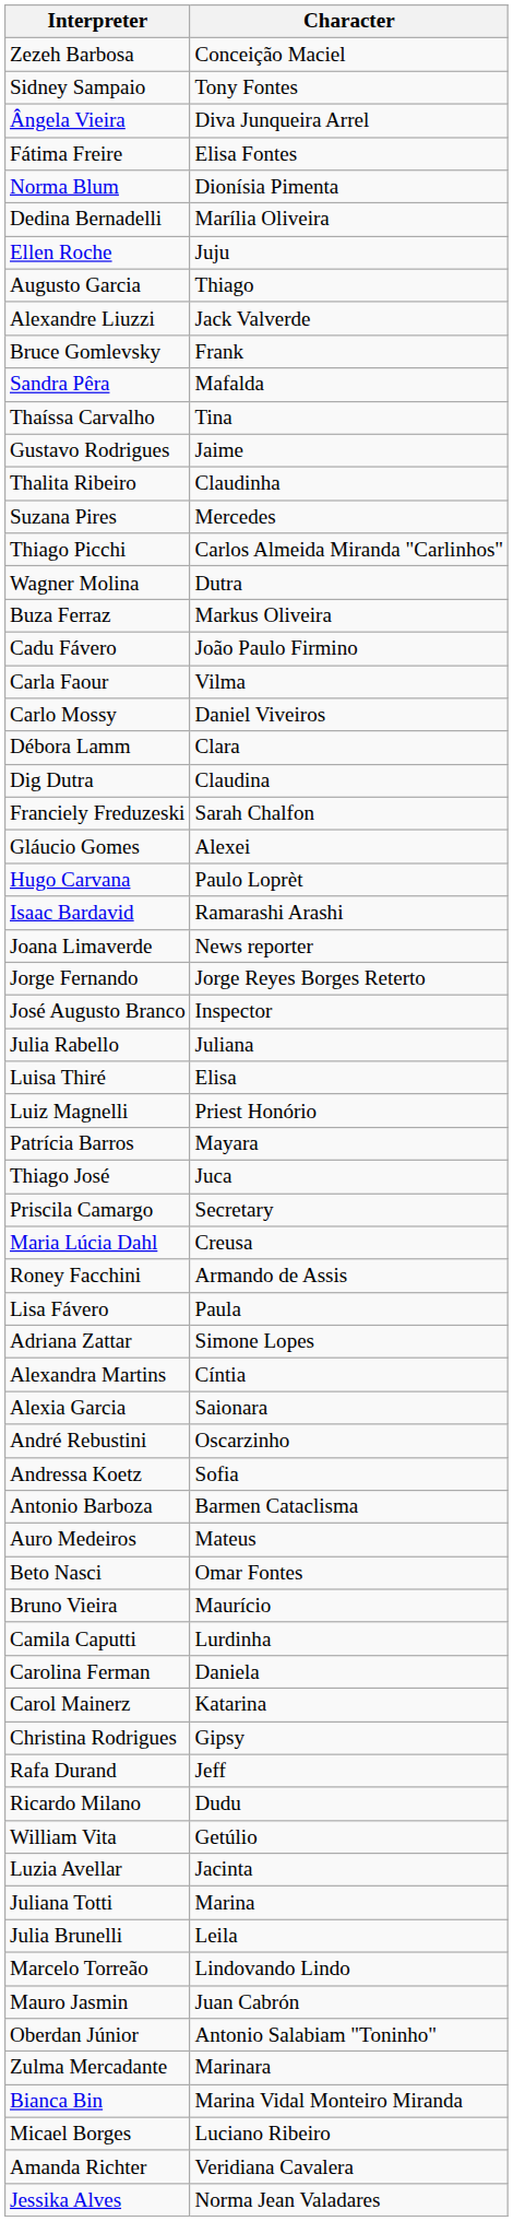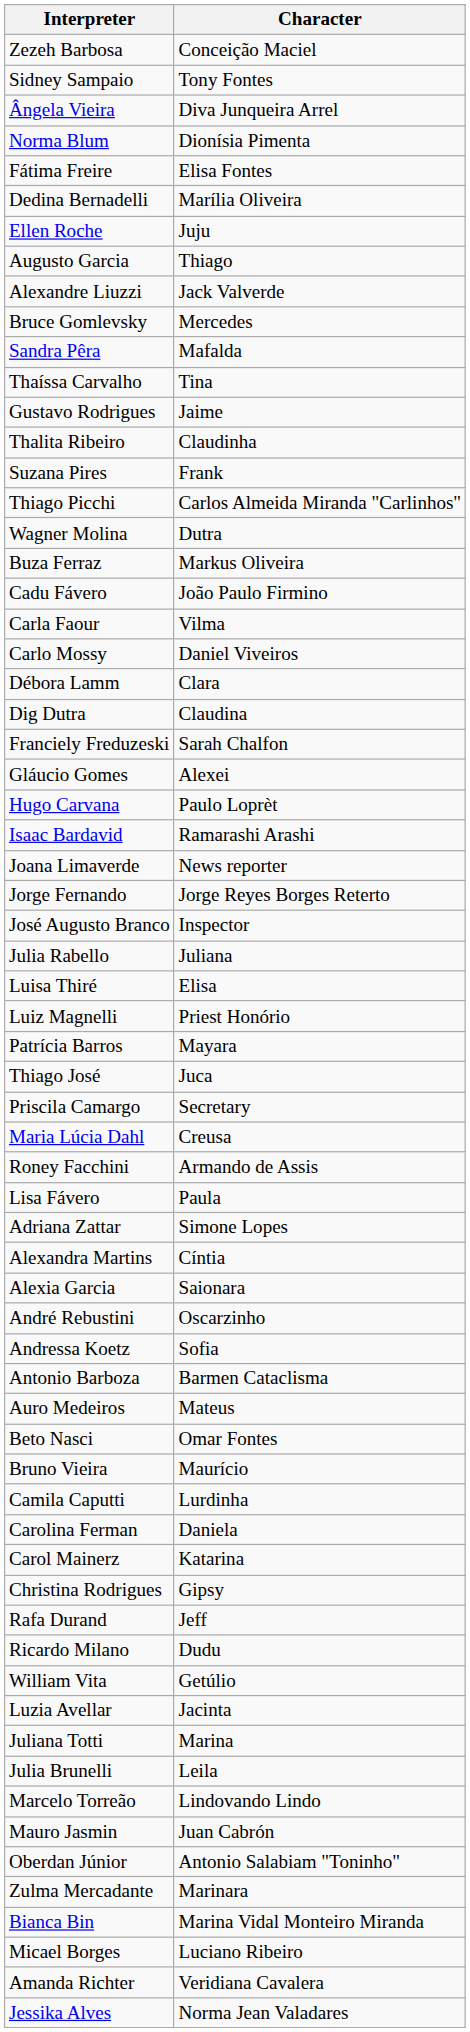 <table class="wikitable">
 <tr>
 <th>Interpreter</th>
 <th>Character</th>
 </tr>
 <tr>
 <td>Zezeh Barbosa</td>
 <td>Conceição Maciel</td>
 </tr>
 <tr>
 <td>Sidney Sampaio</td>
 <td>Tony Fontes</td>
 </tr>
 <tr>
 <td><a href='#'>Ângela Vieira</a></td>
 <td>Diva Junqueira Arrel</td>
 </tr>
 <tr>
+<td><a href='#'>Norma Blum</a></td>
+<td>Dionísia Pimenta</td>
+</tr>
+<tr>
 <td>Fátima Freire</td>
 <td>Elisa Fontes</td>
-</tr>
-<tr>
-<td><a href='#'>Norma Blum</a></td>
-<td>Dionísia Pimenta</td>
 </tr>
 <tr>
 <td>Dedina Bernadelli</td>
 <td>Marília Oliveira</td>
 </tr>
 <tr>
 <td><a href='#'>Ellen Roche</a></td>
 <td>Juju</td>
 </tr>
 <tr>
 <td>Augusto Garcia</td>
 <td>Thiago</td>
 </tr>
 <tr>
 <td>Alexandre Liuzzi</td>
 <td>Jack Valverde</td>
 </tr>
 <tr>
 <td>Bruce Gomlevsky</td>
-<td>Frank</td>
+<td>Mercedes</td>
 </tr>
 <tr>
 <td><a href='#'>Sandra Pêra</a></td>
 <td>Mafalda</td>
 </tr>
 <tr>
 <td>Thaíssa Carvalho</td>
 <td>Tina</td>
 </tr>
 <tr>
 <td>Gustavo Rodrigues</td>
 <td>Jaime</td>
 </tr>
 <tr>
 <td>Thalita Ribeiro</td>
 <td>Claudinha</td>
 </tr>
 <tr>
 <td>Suzana Pires</td>
-<td>Mercedes</td>
+<td>Frank</td>
 </tr>
 <tr>
 <td>Thiago Picchi</td>
 <td>Carlos Almeida Miranda "Carlinhos"</td>
 </tr>
 <tr>
 <td>Wagner Molina</td>
 <td>Dutra</td>
 </tr>
 <tr>
 <td>Buza Ferraz</td>
 <td>Markus Oliveira</td>
 </tr>
 <tr>
 <td>Cadu Fávero</td>
 <td>João Paulo Firmino</td>
 </tr>
 <tr>
 <td>Carla Faour</td>
 <td>Vilma</td>
 </tr>
 <tr>
 <td>Carlo Mossy</td>
 <td>Daniel Viveiros</td>
 </tr>
 <tr>
 <td>Débora Lamm</td>
 <td>Clara</td>
 </tr>
 <tr>
 <td>Dig Dutra</td>
 <td>Claudina</td>
 </tr>
 <tr>
 <td>Franciely Freduzeski</td>
 <td>Sarah Chalfon</td>
 </tr>
 <tr>
 <td>Gláucio Gomes</td>
 <td>Alexei</td>
 </tr>
 <tr>
 <td><a href='#'>Hugo Carvana</a></td>
 <td>Paulo Loprèt</td>
 </tr>
 <tr>
 <td><a href='#'>Isaac Bardavid</a></td>
 <td>Ramarashi Arashi</td>
 </tr>
 <tr>
 <td>Joana Limaverde</td>
 <td>News reporter</td>
 </tr>
 <tr>
 <td>Jorge Fernando</td>
 <td>Jorge Reyes Borges Reterto</td>
 </tr>
 <tr>
 <td>José Augusto Branco</td>
 <td>Inspector</td>
 </tr>
 <tr>
 <td>Julia Rabello</td>
 <td>Juliana</td>
 </tr>
 <tr>
 <td>Luisa Thiré</td>
 <td>Elisa</td>
 </tr>
 <tr>
 <td>Luiz Magnelli</td>
 <td>Priest Honório</td>
 </tr>
 <tr>
 <td>Patrícia Barros</td>
 <td>Mayara</td>
 </tr>
 <tr>
 <td>Thiago José</td>
 <td>Juca</td>
 </tr>
 <tr>
 <td>Priscila Camargo</td>
 <td>Secretary</td>
 </tr>
 <tr>
 <td><a href='#'>Maria Lúcia Dahl</a></td>
 <td>Creusa</td>
 </tr>
 <tr>
 <td>Roney Facchini</td>
 <td>Armando de Assis</td>
 </tr>
 <tr>
 <td>Lisa Fávero</td>
 <td>Paula</td>
 </tr>
 <tr>
 <td>Adriana Zattar</td>
 <td>Simone Lopes</td>
 </tr>
 <tr>
 <td>Alexandra Martins</td>
 <td>Cíntia</td>
 </tr>
 <tr>
 <td>Alexia Garcia</td>
 <td>Saionara</td>
 </tr>
 <tr>
 <td>André Rebustini</td>
 <td>Oscarzinho</td>
 </tr>
 <tr>
 <td>Andressa Koetz</td>
 <td>Sofia</td>
 </tr>
 <tr>
 <td>Antonio Barboza</td>
 <td>Barmen Cataclisma</td>
 </tr>
 <tr>
 <td>Auro Medeiros</td>
 <td>Mateus</td>
 </tr>
 <tr>
 <td>Beto Nasci</td>
 <td>Omar Fontes</td>
 </tr>
 <tr>
 <td>Bruno Vieira</td>
 <td>Maurício</td>
 </tr>
 <tr>
 <td>Camila Caputti</td>
 <td>Lurdinha</td>
 </tr>
 <tr>
 <td>Carolina Ferman</td>
 <td>Daniela</td>
 </tr>
 <tr>
 <td>Carol Mainerz</td>
 <td>Katarina</td>
 </tr>
 <tr>
 <td>Christina Rodrigues</td>
 <td>Gipsy</td>
 </tr>
 <tr>
 <td>Rafa Durand</td>
 <td>Jeff</td>
 </tr>
 <tr>
 <td>Ricardo Milano</td>
 <td>Dudu</td>
 </tr>
 <tr>
 <td>William Vita</td>
 <td>Getúlio</td>
 </tr>
 <tr>
 <td>Luzia Avellar</td>
 <td>Jacinta</td>
 </tr>
 <tr>
 <td>Juliana Totti</td>
 <td>Marina</td>
 </tr>
 <tr>
 <td>Julia Brunelli</td>
 <td>Leila</td>
 </tr>
 <tr>
 <td>Marcelo Torreão</td>
 <td>Lindovando Lindo</td>
 </tr>
 <tr>
 <td>Mauro Jasmin</td>
 <td>Juan Cabrón</td>
 </tr>
 <tr>
 <td>Oberdan Júnior</td>
 <td>Antonio Salabiam "Toninho"</td>
 </tr>
 <tr>
 <td>Zulma Mercadante</td>
 <td>Marinara</td>
 </tr>
 <tr>
 <td><a href='#'>Bianca Bin</a></td>
 <td>Marina Vidal Monteiro Miranda</td>
 </tr>
 <tr>
 <td>Micael Borges</td>
 <td>Luciano Ribeiro</td>
 </tr>
 <tr>
 <td>Amanda Richter</td>
 <td>Veridiana Cavalera</td>
 </tr>
 <tr>
 <td><a href='#'>Jessika Alves</a></td>
 <td>Norma Jean Valadares</td>
 </tr>
 </table>
